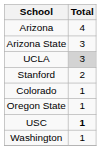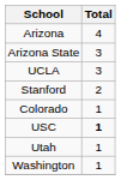 <table class=wikitable style="text-align:center">
 <tr>
 <th>School</th>
 <th>Total</th>
 </tr>
 <tr>
 <td>Arizona</td>
 <td>4</td>
 </tr>
 <tr>
 <td>Arizona State</td>
 <td>3</td>
 </tr>
 <tr>
 <td>UCLA</td>
-<td style="background: lightgrey;">3</td>
+<td>3</td>
 </tr>
 <tr>
 <td>Stanford</td>
 <td>2</td>
 </tr>
 <tr>
 <td>Colorado</td>
 <td>1</td>
 </tr>
 <tr>
-<td>Oregon State</td>
-<td>1</td>
+<td>USC</td>
+<td><strong>1</strong></td>
 </tr>
 <tr>
-<td>USC</td>
-<td><strong>1</strong></td>
+<td>Utah</td>
+<td>1</td>
 </tr>
 <tr>
 <td>Washington</td>
 <td>1</td>
 </tr>
 <tr>
 </tr>
 </table>
